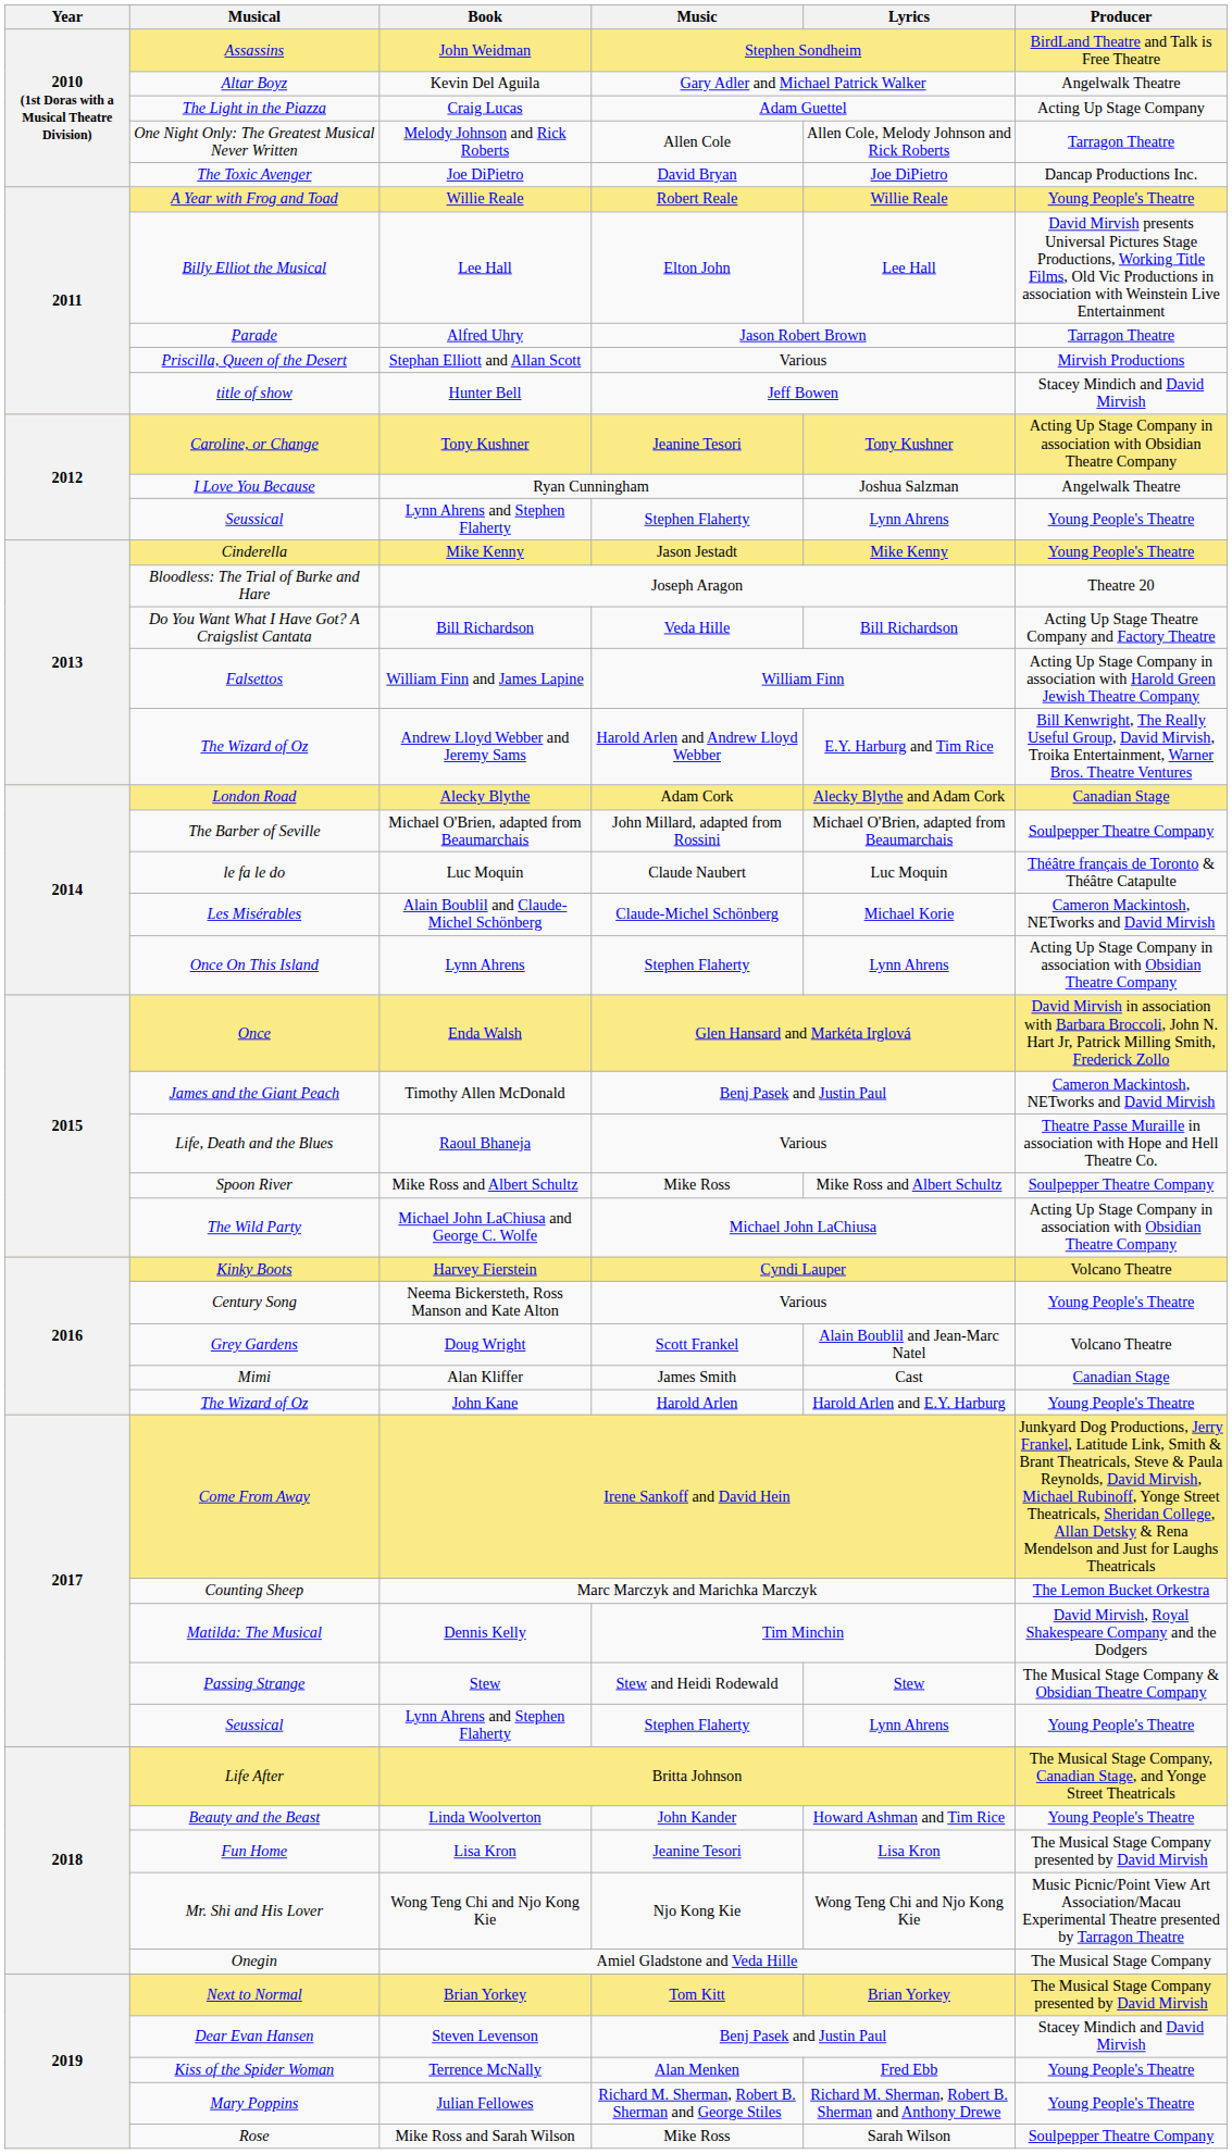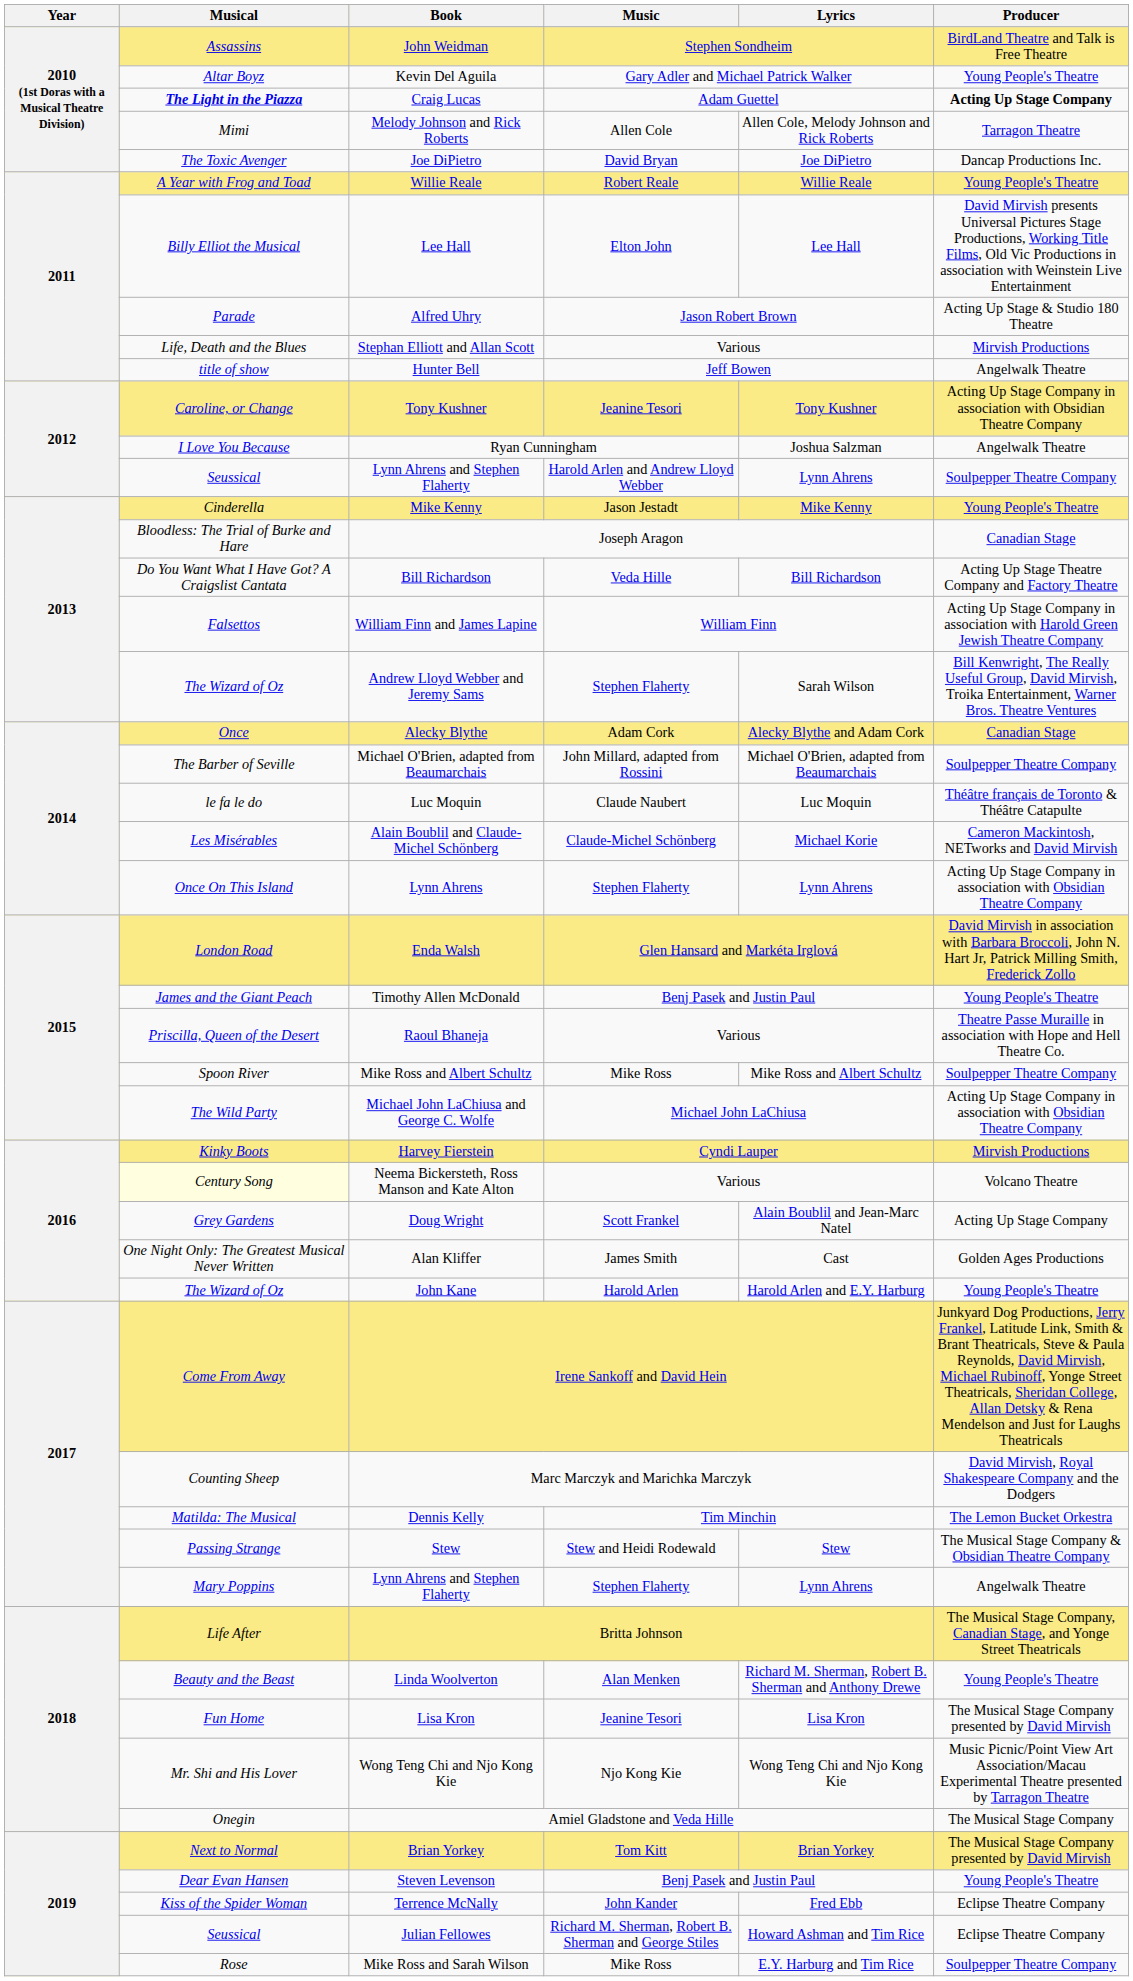 <table class="wikitable" style="width:100%; text-align:center;">
 <tr style="background:#FAEB86;">
 <th style="width:10%;">Year</th>
 <th style="width:20%;">Musical</th>
 <th style="width:17%;">Book</th>
 <th style="width:17%;">Music</th>
 <th style="width:17%;">Lyrics</th>
 <th style="width:17%;">Producer</th>
 </tr>
 <tr style="background:#FAEB86">
 <th rowspan="5"><strong>2010</strong><br><small>(1st Doras with a Musical Theatre Division)</small></th>
 <td><em><a href='#'>Assassins</a></em></td>
 <td><a href='#'>John Weidman</a></td>
 <td colspan="2"><a href='#'>Stephen Sondheim</a></td>
 <td><a href='#'>BirdLand Theatre</a> and Talk is Free Theatre</td>
 </tr>
 <tr>
 <td><em><a href='#'>Altar Boyz</a></em></td>
 <td>Kevin Del Aguila</td>
 <td colspan="2"><a href='#'>Gary Adler</a> and <a href='#'>Michael Patrick Walker</a></td>
-<td>Angelwalk Theatre</td>
+<td><a href='#'>Young People's Theatre</a></td>
 </tr>
 <tr>
-<td><em><a href='#'>The Light in the Piazza</a></em></td>
+<td><strong><em><a href='#'>The Light in the Piazza</a></em></strong></td>
 <td><a href='#'>Craig Lucas</a></td>
 <td colspan="2"><a href='#'>Adam Guettel</a></td>
-<td>Acting Up Stage Company</td>
+<td><strong>Acting Up Stage Company</strong></td>
 </tr>
 <tr>
-<td><em>One Night Only: The Greatest Musical Never Written</em></td>
+<td><em>Mimi</em></td>
 <td><a href='#'>Melody Johnson</a> and <a href='#'>Rick Roberts</a></td>
 <td>Allen Cole</td>
 <td>Allen Cole, Melody Johnson and <a href='#'>Rick Roberts</a></td>
 <td><a href='#'>Tarragon Theatre</a></td>
 </tr>
 <tr>
 <td><em><a href='#'>The Toxic Avenger</a></em></td>
 <td><a href='#'>Joe DiPietro</a></td>
 <td><a href='#'>David Bryan</a></td>
 <td><a href='#'>Joe DiPietro</a></td>
 <td>Dancap Productions Inc.</td>
 </tr>
 <tr style="background:#FAEB86">
 <th rowspan="5"><strong>2011</strong></th>
 <td><em><a href='#'>A Year with Frog and Toad</a></em></td>
 <td><a href='#'>Willie Reale</a></td>
 <td><a href='#'>Robert Reale</a></td>
 <td><a href='#'>Willie Reale</a></td>
 <td><a href='#'>Young People's Theatre</a></td>
 </tr>
 <tr>
 <td><em><a href='#'>Billy Elliot the Musical</a></em></td>
 <td><a href='#'>Lee Hall</a></td>
 <td><a href='#'>Elton John</a></td>
 <td><a href='#'>Lee Hall</a></td>
 <td><a href='#'>David Mirvish</a> presents Universal Pictures Stage Productions, <a href='#'>Working Title Films</a>, Old Vic Productions in association with Weinstein Live Entertainment</td>
 </tr>
 <tr>
 <td><em><a href='#'>Parade</a></em></td>
 <td><a href='#'>Alfred Uhry</a></td>
 <td colspan="2"><a href='#'>Jason Robert Brown</a></td>
-<td><a href='#'>Tarragon Theatre</a></td>
+<td>Acting Up Stage & Studio 180 Theatre</td>
 </tr>
 <tr>
-<td><em><a href='#'>Priscilla, Queen of the Desert</a></em></td>
+<td><em>Life, Death and the Blues</em></td>
 <td><a href='#'>Stephan Elliott</a> and <a href='#'>Allan Scott</a></td>
 <td colspan="2">Various</td>
 <td><a href='#'>Mirvish Productions</a></td>
 </tr>
 <tr>
 <td><em><a href='#'>title of show</a></em></td>
 <td><a href='#'>Hunter Bell</a></td>
 <td colspan="2"><a href='#'>Jeff Bowen</a></td>
-<td>Stacey Mindich and <a href='#'>David Mirvish</a></td>
+<td>Angelwalk Theatre</td>
 </tr>
 <tr style="background:#FAEB86">
 <th rowspan="3"><strong>2012</strong></th>
 <td><em><a href='#'>Caroline, or Change</a></em></td>
 <td><a href='#'>Tony Kushner</a></td>
 <td><a href='#'>Jeanine Tesori</a></td>
 <td><a href='#'>Tony Kushner</a></td>
 <td>Acting Up Stage Company in association with Obsidian Theatre Company</td>
 </tr>
 <tr>
 <td><em><a href='#'>I Love You Because</a></em></td>
 <td colspan="2">Ryan Cunningham</td>
 <td>Joshua Salzman</td>
 <td>Angelwalk Theatre</td>
 </tr>
 <tr>
 <td><em><a href='#'>Seussical</a></em></td>
 <td><a href='#'>Lynn Ahrens</a> and <a href='#'>Stephen Flaherty</a></td>
-<td><a href='#'>Stephen Flaherty</a></td>
+<td><a href='#'>Harold Arlen</a> and <a href='#'>Andrew Lloyd Webber</a></td>
 <td><a href='#'>Lynn Ahrens</a></td>
-<td><a href='#'>Young People's Theatre</a></td>
+<td><a href='#'>Soulpepper Theatre Company</a></td>
 </tr>
 <tr style="background:#FAEB86">
 <th rowspan="5"><strong>2013</strong></th>
 <td><em>Cinderella</em></td>
 <td><a href='#'>Mike Kenny</a></td>
 <td>Jason Jestadt</td>
 <td><a href='#'>Mike Kenny</a></td>
 <td><a href='#'>Young People's Theatre</a></td>
 </tr>
 <tr>
 <td><em>Bloodless: The Trial of Burke and Hare</em></td>
 <td colspan="3">Joseph Aragon</td>
-<td>Theatre 20</td>
+<td><a href='#'>Canadian Stage</a></td>
 </tr>
 <tr>
 <td><em>Do You Want What I Have Got? A Craigslist Cantata</em></td>
 <td><a href='#'>Bill Richardson</a></td>
 <td><a href='#'>Veda Hille</a></td>
 <td><a href='#'>Bill Richardson</a></td>
 <td>Acting Up Stage Theatre Company and <a href='#'>Factory Theatre</a></td>
 </tr>
 <tr>
 <td><em><a href='#'>Falsettos</a></em></td>
 <td><a href='#'>William Finn</a> and <a href='#'>James Lapine</a></td>
 <td colspan="2"><a href='#'>William Finn</a></td>
 <td>Acting Up Stage Company in association with <a href='#'>Harold Green Jewish Theatre Company</a></td>
 </tr>
 <tr>
 <td><em><a href='#'>The Wizard of Oz</a></em></td>
 <td><a href='#'>Andrew Lloyd Webber</a> and <a href='#'>Jeremy Sams</a></td>
-<td><a href='#'>Harold Arlen</a> and <a href='#'>Andrew Lloyd Webber</a></td>
-<td><a href='#'>E.Y. Harburg</a> and <a href='#'>Tim Rice</a></td>
+<td><a href='#'>Stephen Flaherty</a></td>
+<td>Sarah Wilson</td>
 <td><a href='#'>Bill Kenwright</a>, <a href='#'>The Really Useful Group</a>, <a href='#'>David Mirvish</a>, Troika Entertainment, <a href='#'>Warner Bros. Theatre Ventures</a></td>
 </tr>
 <tr style="background:#FAEB86">
 <th rowspan="5"><strong>2014</strong></th>
-<td><em><a href='#'>London Road</a></em></td>
+<td><em><a href='#'>Once</a></em></td>
 <td><a href='#'>Alecky Blythe</a></td>
 <td>Adam Cork</td>
 <td><a href='#'>Alecky Blythe</a> and Adam Cork</td>
 <td><a href='#'>Canadian Stage</a></td>
 </tr>
 <tr>
 <td><em>The Barber of Seville</em></td>
 <td>Michael O'Brien, adapted from <a href='#'>Beaumarchais</a></td>
 <td>John Millard, adapted from <a href='#'>Rossini</a></td>
 <td>Michael O'Brien, adapted from <a href='#'>Beaumarchais</a></td>
 <td><a href='#'>Soulpepper Theatre Company</a></td>
 </tr>
 <tr>
 <td><em>le fa le do</em></td>
 <td>Luc Moquin</td>
 <td>Claude Naubert</td>
 <td>Luc Moquin</td>
 <td><a href='#'>Théâtre français de Toronto</a> & Théâtre Catapulte</td>
 </tr>
 <tr>
 <td><em><a href='#'>Les Misérables</a></em></td>
 <td><a href='#'>Alain Boublil</a> and <a href='#'>Claude-Michel Schönberg</a></td>
 <td><a href='#'>Claude-Michel Schönberg</a></td>
 <td><a href='#'>Michael Korie</a></td>
 <td><a href='#'>Cameron Mackintosh</a>, NETworks and <a href='#'>David Mirvish</a></td>
 </tr>
 <tr>
 <td><em><a href='#'>Once On This Island</a></em></td>
 <td><a href='#'>Lynn Ahrens</a></td>
 <td><a href='#'>Stephen Flaherty</a></td>
 <td><a href='#'>Lynn Ahrens</a></td>
 <td>Acting Up Stage Company in association with <a href='#'>Obsidian Theatre Company</a></td>
 </tr>
 <tr style="background:#FAEB86">
 <th rowspan="5"><strong>2015</strong></th>
-<td><em><a href='#'>Once</a></em></td>
+<td><em><a href='#'>London Road</a></em></td>
 <td><a href='#'>Enda Walsh</a></td>
 <td colspan="2"><a href='#'>Glen Hansard</a> and <a href='#'>Markéta Irglová</a></td>
 <td><a href='#'>David Mirvish</a> in association with <a href='#'>Barbara Broccoli</a>, John N. Hart Jr, Patrick Milling Smith, <a href='#'>Frederick Zollo</a></td>
 </tr>
 <tr>
 <td><em><a href='#'>James and the Giant Peach</a></em></td>
 <td>Timothy Allen McDonald</td>
 <td colspan="2"><a href='#'>Benj Pasek</a> and <a href='#'>Justin Paul</a></td>
-<td><a href='#'>Cameron Mackintosh</a>, NETworks and <a href='#'>David Mirvish</a></td>
+<td><a href='#'>Young People's Theatre</a></td>
 </tr>
 <tr>
-<td><em>Life, Death and the Blues</em></td>
+<td><em><a href='#'>Priscilla, Queen of the Desert</a></em></td>
 <td><a href='#'>Raoul Bhaneja</a></td>
 <td colspan="2">Various</td>
 <td><a href='#'>Theatre Passe Muraille</a> in association with Hope and Hell Theatre Co.</td>
 </tr>
 <tr>
 <td><em>Spoon River</em></td>
 <td>Mike Ross and <a href='#'>Albert Schultz</a></td>
 <td>Mike Ross</td>
 <td>Mike Ross and <a href='#'>Albert Schultz</a></td>
 <td><a href='#'>Soulpepper Theatre Company</a></td>
 </tr>
 <tr>
 <td><em><a href='#'>The Wild Party</a></em></td>
 <td><a href='#'>Michael John LaChiusa</a> and <a href='#'>George C. Wolfe</a></td>
 <td colspan="2"><a href='#'>Michael John LaChiusa</a></td>
 <td>Acting Up Stage Company in association with <a href='#'>Obsidian Theatre Company</a></td>
 </tr>
 <tr style="background:#FAEB86">
 <th rowspan="5"><strong>2016</strong></th>
 <td><em><a href='#'>Kinky Boots</a></em></td>
 <td><a href='#'>Harvey Fierstein</a></td>
 <td colspan="2"><a href='#'>Cyndi Lauper</a></td>
-<td>Volcano Theatre</td>
+<td><a href='#'>Mirvish Productions</a></td>
 </tr>
 <tr>
-<td><em>Century Song</em></td>
+<td style="background: lightyellow;"><em>Century Song</em></td>
 <td>Neema Bickersteth, Ross Manson and Kate Alton</td>
 <td colspan="2">Various</td>
-<td><a href='#'>Young People's Theatre</a></td>
+<td>Volcano Theatre</td>
 </tr>
 <tr>
 <td><em><a href='#'>Grey Gardens</a></em></td>
 <td><a href='#'>Doug Wright</a></td>
 <td><a href='#'>Scott Frankel</a></td>
 <td><a href='#'>Alain Boublil</a> and Jean-Marc Natel</td>
-<td>Volcano Theatre</td>
+<td>Acting Up Stage Company</td>
 </tr>
 <tr>
-<td><em>Mimi</em></td>
+<td><em>One Night Only: The Greatest Musical Never Written</em></td>
 <td>Alan Kliffer</td>
 <td>James Smith</td>
 <td>Cast</td>
-<td><a href='#'>Canadian Stage</a></td>
+<td>Golden Ages Productions</td>
 </tr>
 <tr>
 <td><em><a href='#'>The Wizard of Oz</a></em></td>
 <td><a href='#'>John Kane</a></td>
 <td><a href='#'>Harold Arlen</a></td>
 <td><a href='#'>Harold Arlen</a> and <a href='#'>E.Y. Harburg</a></td>
 <td><a href='#'>Young People's Theatre</a></td>
 </tr>
 <tr style="background:#FAEB86">
 <th rowspan="5"><strong>2017</strong></th>
 <td><em><a href='#'>Come From Away</a></em></td>
 <td colspan="3"><a href='#'>Irene Sankoff</a> and <a href='#'>David Hein</a></td>
 <td>Junkyard Dog Productions, <a href='#'>Jerry Frankel</a>, Latitude Link, Smith & Brant Theatricals, Steve & Paula Reynolds, <a href='#'>David Mirvish</a>, <a href='#'>Michael Rubinoff</a>, Yonge Street Theatricals, <a href='#'>Sheridan College</a>, <a href='#'>Allan Detsky</a> & Rena Mendelson and Just for Laughs Theatricals</td>
 </tr>
 <tr>
 <td><em>Counting Sheep</em></td>
 <td colspan="3">Marc Marczyk and Marichka Marczyk</td>
-<td><a href='#'>The Lemon Bucket Orkestra</a></td>
+<td><a href='#'>David Mirvish</a>, <a href='#'>Royal Shakespeare Company</a> and the Dodgers</td>
 </tr>
 <tr>
 <td><em><a href='#'>Matilda: The Musical</a></em></td>
 <td><a href='#'>Dennis Kelly</a></td>
 <td colspan="2"><a href='#'>Tim Minchin</a></td>
-<td><a href='#'>David Mirvish</a>, <a href='#'>Royal Shakespeare Company</a> and the Dodgers</td>
+<td><a href='#'>The Lemon Bucket Orkestra</a></td>
 </tr>
 <tr>
 <td><em><a href='#'>Passing Strange</a></em></td>
 <td><a href='#'>Stew</a></td>
 <td><a href='#'>Stew</a> and Heidi Rodewald</td>
 <td><a href='#'>Stew</a></td>
 <td>The Musical Stage Company & <a href='#'>Obsidian Theatre Company</a></td>
 </tr>
 <tr>
-<td><em><a href='#'>Seussical</a></em></td>
+<td><em><a href='#'>Mary Poppins</a></em></td>
 <td><a href='#'>Lynn Ahrens</a> and <a href='#'>Stephen Flaherty</a></td>
 <td><a href='#'>Stephen Flaherty</a></td>
 <td><a href='#'>Lynn Ahrens</a></td>
-<td><a href='#'>Young People's Theatre</a></td>
+<td>Angelwalk Theatre</td>
 </tr>
 <tr style="background:#FAEB86">
 <th rowspan="5"><strong>2018</strong></th>
 <td><em>Life After</em></td>
 <td colspan="3">Britta Johnson</td>
 <td>The Musical Stage Company, <a href='#'>Canadian Stage</a>, and Yonge Street Theatricals</td>
 </tr>
 <tr>
 <td><em><a href='#'>Beauty and the Beast</a></em></td>
 <td><a href='#'>Linda Woolverton</a></td>
-<td><a href='#'>John Kander</a></td>
-<td><a href='#'>Howard Ashman</a> and <a href='#'>Tim Rice</a></td>
+<td><a href='#'>Alan Menken</a></td>
+<td><a href='#'>Richard M. Sherman</a>, <a href='#'>Robert B. Sherman</a> and <a href='#'>Anthony Drewe</a></td>
 <td><a href='#'>Young People's Theatre</a></td>
 </tr>
 <tr>
 <td><em><a href='#'>Fun Home</a></em></td>
 <td><a href='#'>Lisa Kron</a></td>
 <td><a href='#'>Jeanine Tesori</a></td>
 <td><a href='#'>Lisa Kron</a></td>
 <td>The Musical Stage Company presented by <a href='#'>David Mirvish</a></td>
 </tr>
 <tr>
 <td><em>Mr. Shi and His Lover</em></td>
 <td>Wong Teng Chi and Njo Kong Kie</td>
 <td>Njo Kong Kie</td>
 <td>Wong Teng Chi and Njo Kong Kie</td>
 <td>Music Picnic/Point View Art Association/Macau Experimental Theatre presented by <a href='#'>Tarragon Theatre</a></td>
 </tr>
 <tr>
 <td><em>Onegin</em></td>
 <td colspan="3">Amiel Gladstone and <a href='#'>Veda Hille</a></td>
 <td>The Musical Stage Company</td>
 </tr>
 <tr style="background:#FAEB86">
 <th rowspan="5"><strong>2019</strong></th>
 <td><em><a href='#'>Next to Normal</a></em></td>
 <td><a href='#'>Brian Yorkey</a></td>
 <td><a href='#'>Tom Kitt</a></td>
 <td><a href='#'>Brian Yorkey</a></td>
 <td>The Musical Stage Company presented by <a href='#'>David Mirvish</a></td>
 </tr>
 <tr>
 <td><em><a href='#'>Dear Evan Hansen</a></em></td>
 <td><a href='#'>Steven Levenson</a></td>
 <td colspan="2"><a href='#'>Benj Pasek</a> and <a href='#'>Justin Paul</a></td>
-<td>Stacey Mindich and <a href='#'>David Mirvish</a></td>
+<td><a href='#'>Young People's Theatre</a></td>
 </tr>
 <tr>
 <td><em><a href='#'>Kiss of the Spider Woman</a></em></td>
 <td><a href='#'>Terrence McNally</a></td>
-<td><a href='#'>Alan Menken</a></td>
+<td><a href='#'>John Kander</a></td>
 <td><a href='#'>Fred Ebb</a></td>
-<td><a href='#'>Young People's Theatre</a></td>
+<td>Eclipse Theatre Company</td>
 </tr>
 <tr>
-<td><em><a href='#'>Mary Poppins</a></em></td>
+<td><em><a href='#'>Seussical</a></em></td>
 <td><a href='#'>Julian Fellowes</a></td>
 <td><a href='#'>Richard M. Sherman</a>, <a href='#'>Robert B. Sherman</a> and <a href='#'>George Stiles</a></td>
-<td><a href='#'>Richard M. Sherman</a>, <a href='#'>Robert B. Sherman</a> and <a href='#'>Anthony Drewe</a></td>
-<td><a href='#'>Young People's Theatre</a></td>
+<td><a href='#'>Howard Ashman</a> and <a href='#'>Tim Rice</a></td>
+<td>Eclipse Theatre Company</td>
 </tr>
 <tr>
 <td><em>Rose</em></td>
 <td>Mike Ross and Sarah Wilson</td>
 <td>Mike Ross</td>
-<td>Sarah Wilson</td>
+<td><a href='#'>E.Y. Harburg</a> and <a href='#'>Tim Rice</a></td>
 <td><a href='#'>Soulpepper Theatre Company</a></td>
 </tr>
 </table>
